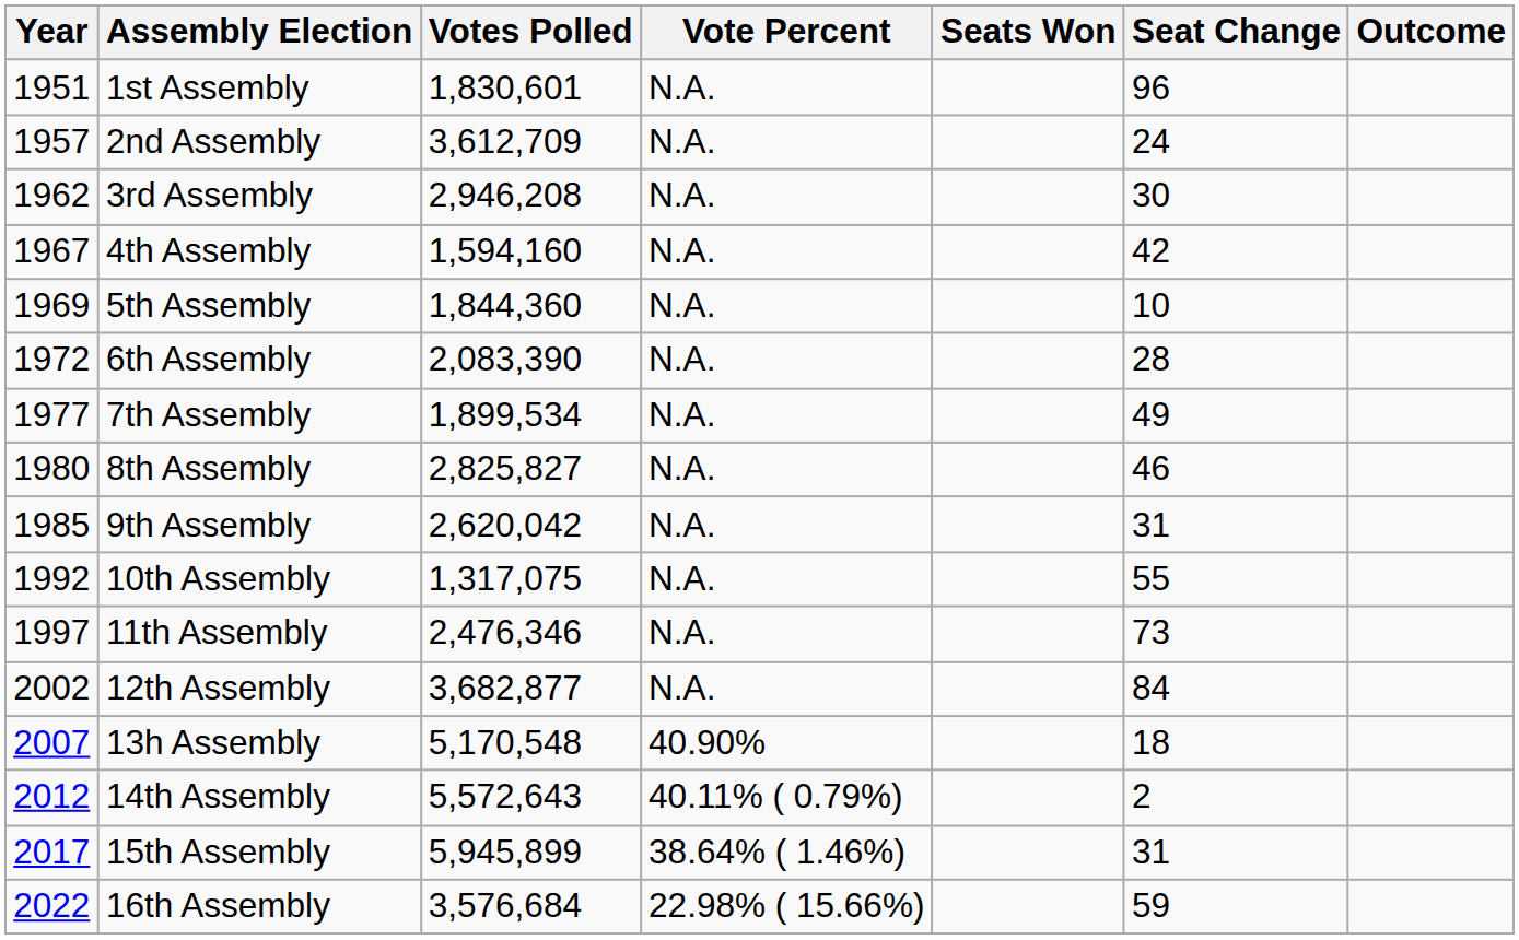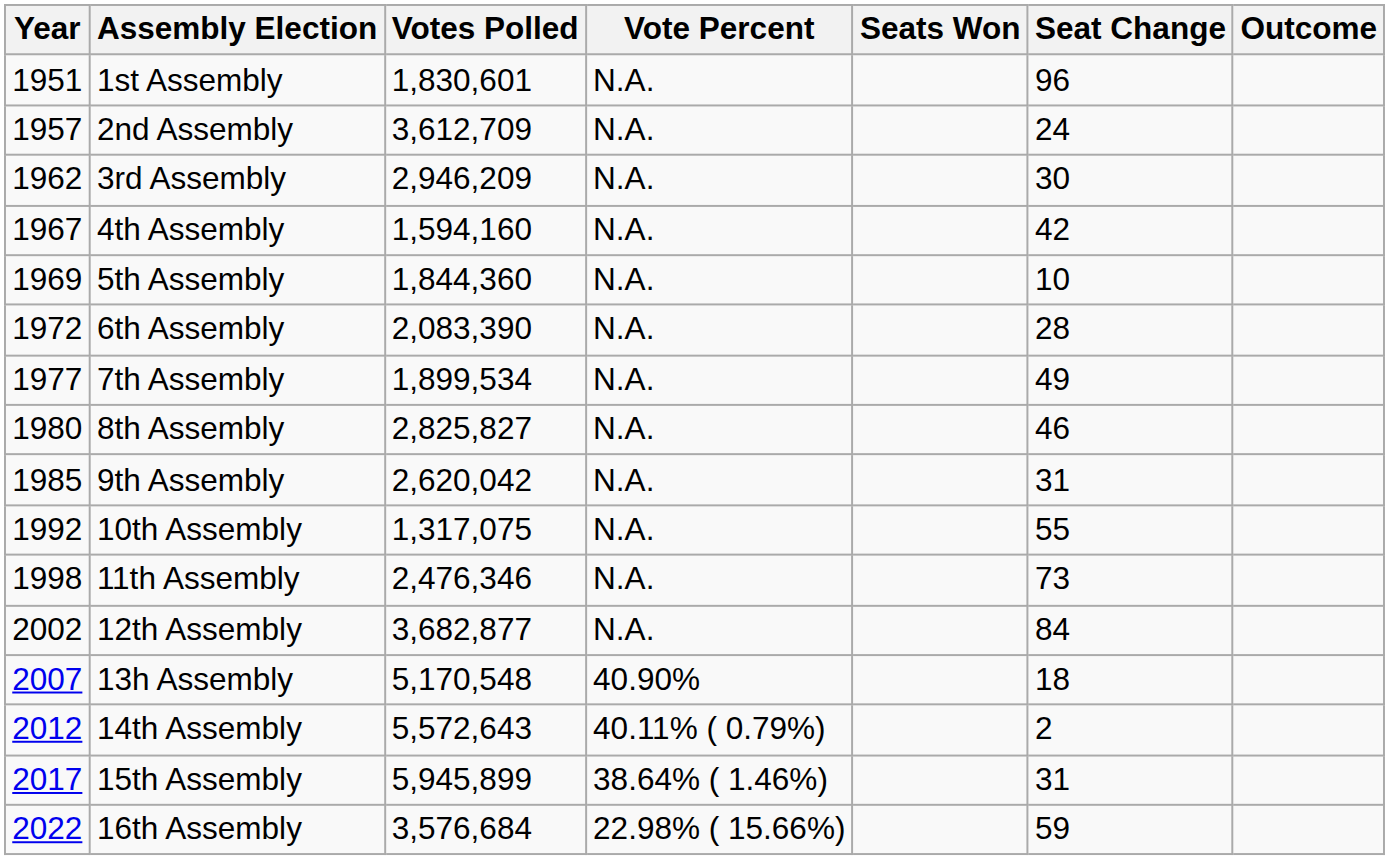 <table class="wikitable">
 <tr>
 <th>Year</th>
 <th>Assembly Election</th>
 <th>Votes Polled</th>
 <th>Vote Percent</th>
 <th>Seats Won</th>
 <th>Seat Change</th>
 <th>Outcome</th>
 </tr>
 <tr>
 <td>1951</td>
 <td>1st Assembly</td>
 <td>1,830,601</td>
 <td>N.A.</td>
 <td></td>
 <td> 96</td>
 <td></td>
 </tr>
 <tr>
 <td>1957</td>
 <td>2nd Assembly</td>
 <td>3,612,709</td>
 <td>N.A.</td>
 <td></td>
 <td> 24</td>
 <td></td>
 </tr>
 <tr>
 <td>1962</td>
 <td>3rd Assembly</td>
-<td>2,946,208</td>
+<td>2,946,209</td>
 <td>N.A.</td>
 <td></td>
 <td> 30</td>
 <td></td>
 </tr>
 <tr>
 <td>1967</td>
 <td>4th Assembly</td>
 <td>1,594,160</td>
 <td>N.A.</td>
 <td></td>
 <td> 42</td>
 <td></td>
 </tr>
 <tr>
 <td>1969</td>
 <td>5th Assembly</td>
 <td>1,844,360</td>
 <td>N.A.</td>
 <td></td>
 <td> 10</td>
 <td></td>
 </tr>
 <tr>
 <td>1972</td>
 <td>6th Assembly</td>
 <td>2,083,390</td>
 <td>N.A.</td>
 <td></td>
 <td> 28</td>
 <td></td>
 </tr>
 <tr>
 <td>1977</td>
 <td>7th Assembly</td>
 <td>1,899,534</td>
 <td>N.A.</td>
 <td></td>
 <td> 49</td>
 <td></td>
 </tr>
 <tr>
 <td>1980</td>
 <td>8th Assembly</td>
 <td>2,825,827</td>
 <td>N.A.</td>
 <td></td>
 <td> 46</td>
 <td></td>
 </tr>
 <tr>
 <td>1985</td>
 <td>9th Assembly</td>
 <td>2,620,042</td>
 <td>N.A.</td>
 <td></td>
 <td> 31</td>
 <td></td>
 </tr>
 <tr>
 <td>1992</td>
 <td>10th Assembly</td>
 <td>1,317,075</td>
 <td>N.A.</td>
 <td></td>
 <td> 55</td>
 <td></td>
 </tr>
 <tr>
-<td>1997</td>
+<td>1998</td>
 <td>11th Assembly</td>
 <td>2,476,346</td>
 <td>N.A.</td>
 <td></td>
 <td> 73</td>
 <td></td>
 </tr>
 <tr>
 <td>2002</td>
 <td>12th Assembly</td>
 <td>3,682,877</td>
 <td>N.A.</td>
 <td></td>
 <td> 84</td>
 <td></td>
 </tr>
 <tr>
 <td><a href='#'>2007</a></td>
 <td>13h Assembly</td>
 <td>5,170,548</td>
 <td>40.90%</td>
 <td></td>
 <td> 18</td>
 <td></td>
 </tr>
 <tr>
 <td><a href='#'>2012</a></td>
 <td>14th Assembly</td>
 <td>5,572,643</td>
 <td>40.11% ( 0.79%)</td>
 <td></td>
 <td> 2</td>
 <td></td>
 </tr>
 <tr>
 <td><a href='#'>2017</a></td>
 <td>15th Assembly</td>
 <td>5,945,899</td>
 <td>38.64% ( 1.46%)</td>
 <td></td>
 <td> 31</td>
 <td></td>
 </tr>
 <tr>
 <td><a href='#'>2022</a></td>
 <td>16th Assembly</td>
 <td>3,576,684</td>
 <td>22.98% ( 15.66%)</td>
 <td></td>
 <td> 59</td>
 <td></td>
 </tr>
 </table>
